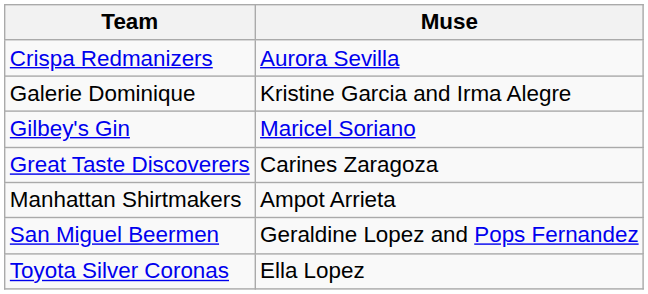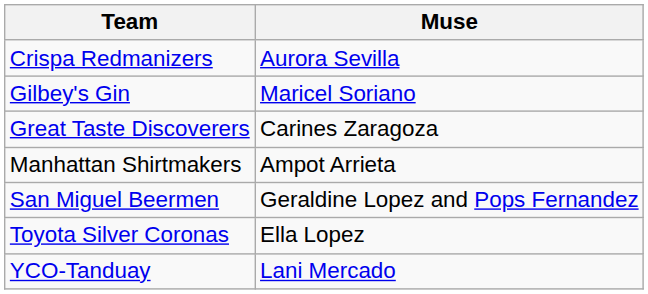 <table class="wikitable sortable sortable">
 <tr>
 <th style= width="45%">Team</th>
 <th style= width="55%">Muse</th>
 </tr>
 <tr>
 <td><a href='#'>Crispa Redmanizers</a></td>
 <td><a href='#'>Aurora Sevilla</a></td>
-</tr>
-<tr>
-<td>Galerie Dominique</td>
-<td>Kristine Garcia and Irma Alegre</td>
 </tr>
 <tr>
 <td><a href='#'>Gilbey's Gin</a></td>
 <td><a href='#'>Maricel Soriano</a></td>
 </tr>
 <tr>
 <td><a href='#'>Great Taste Discoverers</a></td>
 <td>Carines Zaragoza</td>
 </tr>
 <tr>
 <td>Manhattan Shirtmakers</td>
 <td>Ampot Arrieta</td>
 </tr>
 <tr>
 <td><a href='#'>San Miguel Beermen</a></td>
 <td>Geraldine Lopez and <a href='#'>Pops Fernandez</a></td>
 </tr>
 <tr>
 <td><a href='#'>Toyota Silver Coronas</a></td>
 <td>Ella Lopez</td>
 </tr>
+<tr>
+<td><a href='#'>YCO-Tanduay</a></td>
+<td><a href='#'>Lani Mercado</a></td>
+</tr>
 </table>
